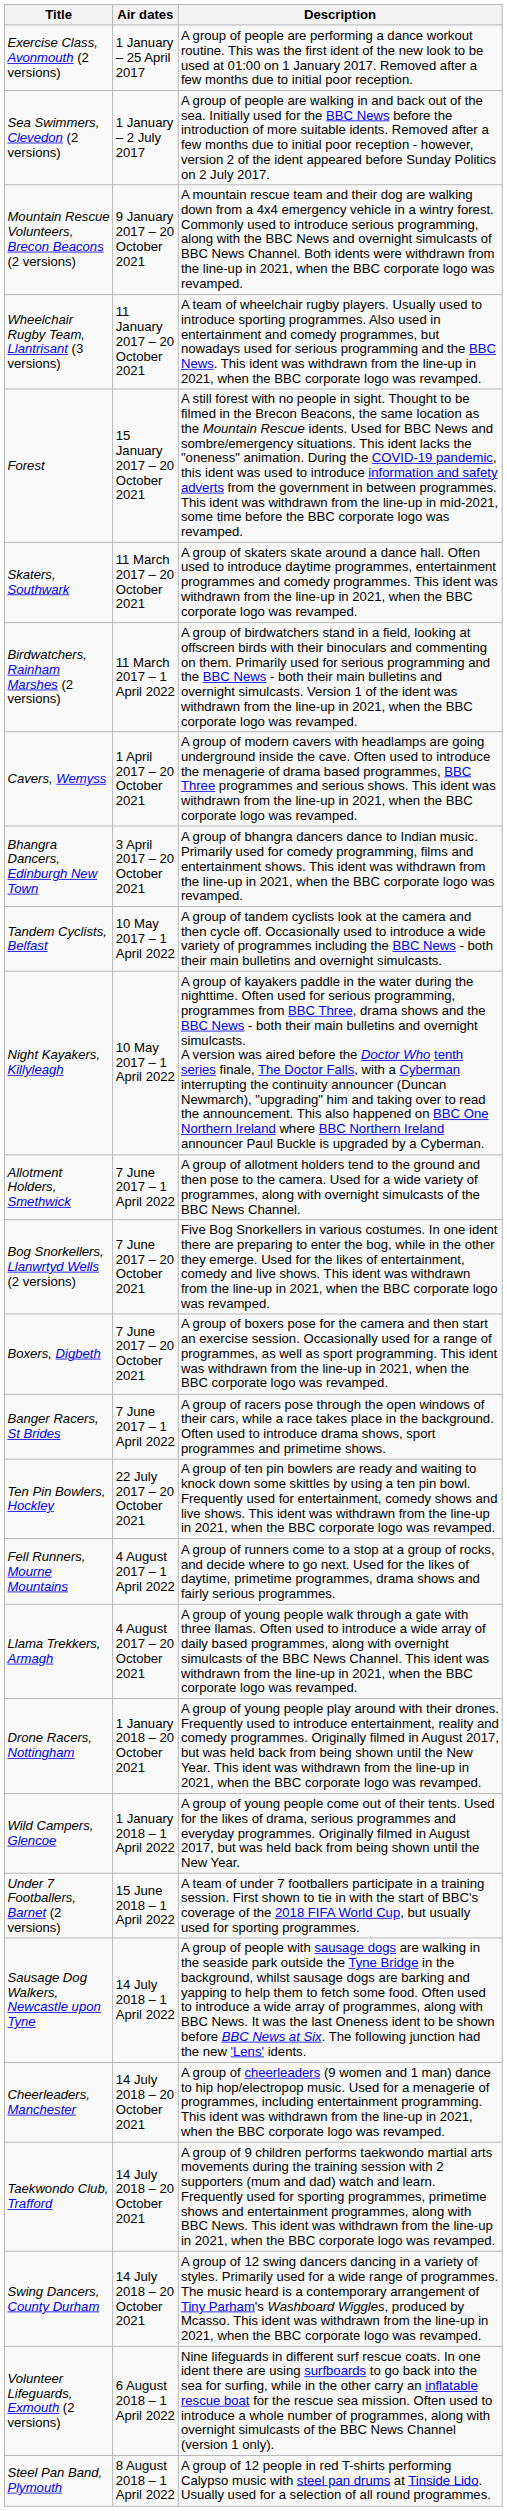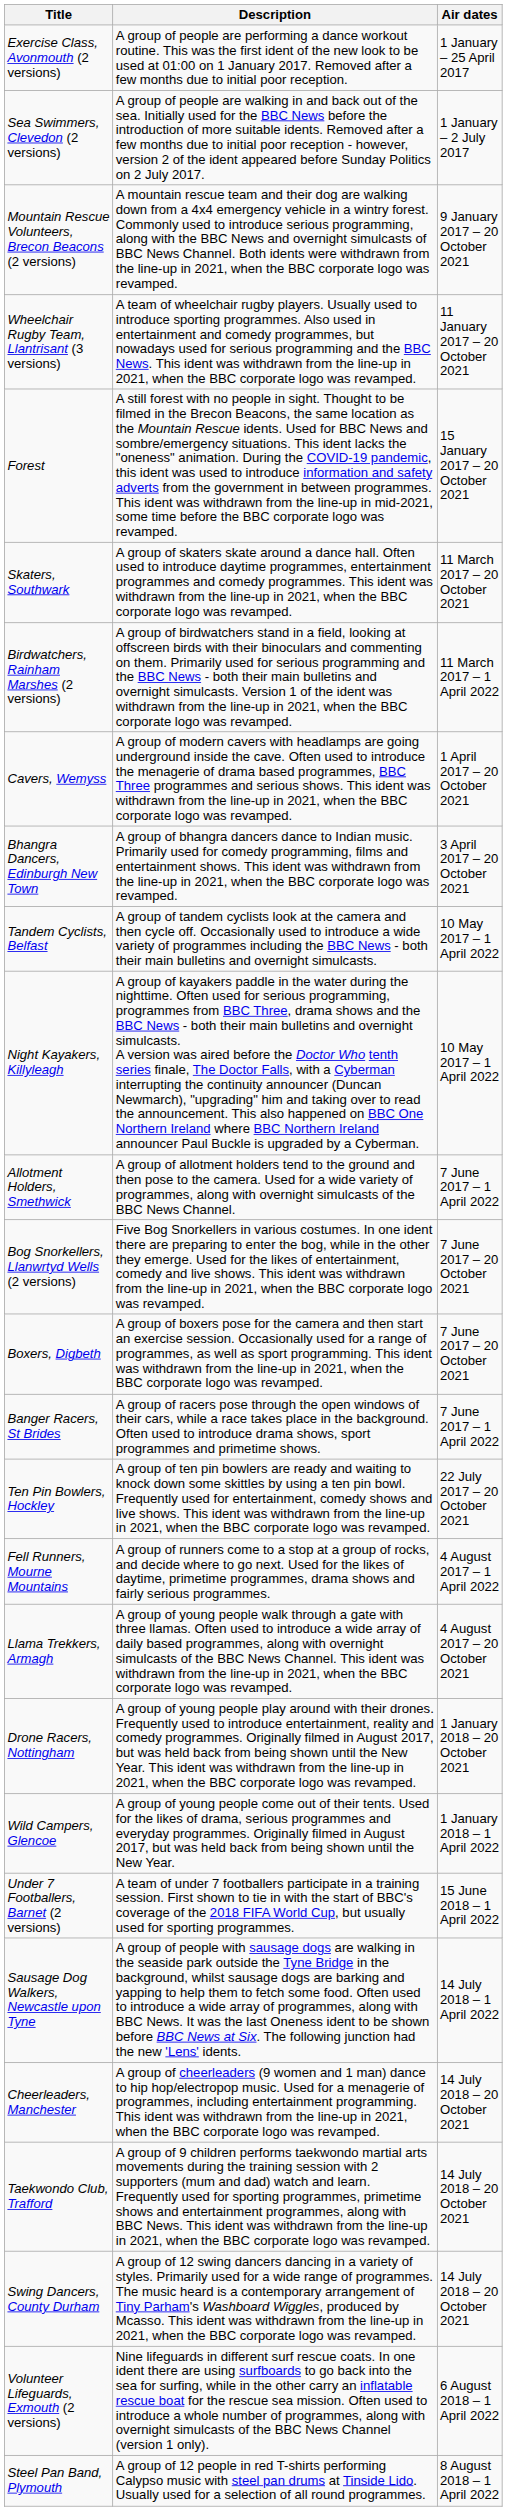 <table class="wikitable">
 <tr>
 <th>Title</th>
+<th>Description</th>
 <th>Air dates</th>
-<th>Description</th>
 </tr>
 <tr>
 <td><em>Exercise Class, <a href='#'>Avonmouth</a></em> (2 versions)</td>
+<td>A group of people are performing a dance workout routine. This was the first ident of the new look to be used at 01:00 on 1 January 2017. Removed after a few months due to initial poor reception.</td>
 <td>1 January – 25 April 2017</td>
-<td>A group of people are performing a dance workout routine. This was the first ident of the new look to be used at 01:00 on 1 January 2017. Removed after a few months due to initial poor reception.</td>
 </tr>
 <tr>
 <td><em>Sea Swimmers, <a href='#'>Clevedon</a></em> (2 versions)</td>
+<td>A group of people are walking in and back out of the sea. Initially used for the <a href='#'>BBC News</a> before the introduction of more suitable idents. Removed after a few months due to initial poor reception - however, version 2 of the ident appeared before Sunday Politics on 2 July 2017.</td>
 <td>1 January – 2 July 2017</td>
-<td>A group of people are walking in and back out of the sea. Initially used for the <a href='#'>BBC News</a> before the introduction of more suitable idents. Removed after a few months due to initial poor reception - however, version 2 of the ident appeared before Sunday Politics on 2 July 2017.</td>
 </tr>
 <tr>
 <td><em>Mountain Rescue Volunteers, <a href='#'>Brecon Beacons</a></em> (2 versions)</td>
+<td>A mountain rescue team and their dog are walking down from a 4x4 emergency vehicle in a wintry forest. Commonly used to introduce serious programming, along with the BBC News and overnight simulcasts of BBC News Channel. Both idents were withdrawn from the line-up in 2021, when the BBC corporate logo was revamped.</td>
 <td>9 January 2017 – 20 October 2021</td>
-<td>A mountain rescue team and their dog are walking down from a 4x4 emergency vehicle in a wintry forest. Commonly used to introduce serious programming, along with the BBC News and overnight simulcasts of BBC News Channel. Both idents were withdrawn from the line-up in 2021, when the BBC corporate logo was revamped.</td>
 </tr>
 <tr>
 <td><em>Wheelchair Rugby Team, <a href='#'>Llantrisant</a></em> (3 versions)</td>
+<td>A team of wheelchair rugby players. Usually used to introduce sporting programmes. Also used in entertainment and comedy programmes, but nowadays used for serious programming and the <a href='#'>BBC News</a>. This ident was withdrawn from the line-up in 2021, when the BBC corporate logo was revamped.</td>
 <td>11 January 2017 – 20 October 2021</td>
-<td>A team of wheelchair rugby players. Usually used to introduce sporting programmes. Also used in entertainment and comedy programmes, but nowadays used for serious programming and the <a href='#'>BBC News</a>. This ident was withdrawn from the line-up in 2021, when the BBC corporate logo was revamped.</td>
 </tr>
 <tr>
 <td><em>Forest</em></td>
+<td>A still forest with no people in sight. Thought to be filmed in the Brecon Beacons, the same location as the <em>Mountain Rescue</em> idents. Used for BBC News and sombre/emergency situations. This ident lacks the "oneness" animation. During the <a href='#'>COVID-19 pandemic</a>, this ident was used to introduce <a href='#'>information and safety adverts</a> from the government in between programmes. This ident was withdrawn from the line-up in mid-2021, some time before the BBC corporate logo was revamped.</td>
 <td>15 January 2017 – 20 October 2021</td>
-<td>A still forest with no people in sight. Thought to be filmed in the Brecon Beacons, the same location as the <em>Mountain Rescue</em> idents. Used for BBC News and sombre/emergency situations. This ident lacks the "oneness" animation. During the <a href='#'>COVID-19 pandemic</a>, this ident was used to introduce <a href='#'>information and safety adverts</a> from the government in between programmes. This ident was withdrawn from the line-up in mid-2021, some time before the BBC corporate logo was revamped.</td>
 </tr>
 <tr>
 <td><em>Skaters, <a href='#'>Southwark</a></em></td>
+<td>A group of skaters skate around a dance hall. Often used to introduce daytime programmes, entertainment programmes and comedy programmes. This ident was withdrawn from the line-up in 2021, when the BBC corporate logo was revamped.</td>
 <td>11 March 2017 – 20 October 2021</td>
-<td>A group of skaters skate around a dance hall. Often used to introduce daytime programmes, entertainment programmes and comedy programmes. This ident was withdrawn from the line-up in 2021, when the BBC corporate logo was revamped.</td>
 </tr>
 <tr>
 <td><em>Birdwatchers, <a href='#'>Rainham Marshes</a></em> (2 versions)</td>
+<td>A group of birdwatchers stand in a field, looking at offscreen birds with their binoculars and commenting on them. Primarily used for serious programming and the <a href='#'>BBC News</a> - both their main bulletins and overnight simulcasts. Version 1 of the ident was withdrawn from the line-up in 2021, when the BBC corporate logo was revamped.</td>
 <td>11 March 2017 – 1 April 2022</td>
-<td>A group of birdwatchers stand in a field, looking at offscreen birds with their binoculars and commenting on them. Primarily used for serious programming and the <a href='#'>BBC News</a> - both their main bulletins and overnight simulcasts. Version 1 of the ident was withdrawn from the line-up in 2021, when the BBC corporate logo was revamped.</td>
 </tr>
 <tr>
 <td><em>Cavers, <a href='#'>Wemyss</a></em></td>
+<td>A group of modern cavers with headlamps are going underground inside the cave. Often used to introduce the menagerie of drama based programmes, <a href='#'>BBC Three</a> programmes and serious shows. This ident was withdrawn from the line-up in 2021, when the BBC corporate logo was revamped.</td>
 <td>1 April 2017 – 20 October 2021</td>
-<td>A group of modern cavers with headlamps are going underground inside the cave. Often used to introduce the menagerie of drama based programmes, <a href='#'>BBC Three</a> programmes and serious shows. This ident was withdrawn from the line-up in 2021, when the BBC corporate logo was revamped.</td>
 </tr>
 <tr>
 <td><em>Bhangra Dancers, <a href='#'>Edinburgh New Town</a></em></td>
+<td>A group of bhangra dancers dance to Indian music. Primarily used for comedy programming, films and entertainment shows. This ident was withdrawn from the line-up in 2021, when the BBC corporate logo was revamped.</td>
 <td>3 April 2017 – 20 October 2021</td>
-<td>A group of bhangra dancers dance to Indian music. Primarily used for comedy programming, films and entertainment shows. This ident was withdrawn from the line-up in 2021, when the BBC corporate logo was revamped.</td>
 </tr>
 <tr>
 <td><em>Tandem Cyclists, <a href='#'>Belfast</a></em></td>
+<td>A group of tandem cyclists look at the camera and then cycle off. Occasionally used to introduce a wide variety of programmes including the <a href='#'>BBC News</a> - both their main bulletins and overnight simulcasts.</td>
 <td>10 May 2017 – 1 April 2022</td>
-<td>A group of tandem cyclists look at the camera and then cycle off. Occasionally used to introduce a wide variety of programmes including the <a href='#'>BBC News</a> - both their main bulletins and overnight simulcasts.</td>
 </tr>
 <tr>
 <td><em>Night Kayakers, <a href='#'>Killyleagh</a></em></td>
+<td>A group of kayakers paddle in the water during the nighttime. Often used for serious programming, programmes from <a href='#'>BBC Three</a>, drama shows and the <a href='#'>BBC News</a> - both their main bulletins and overnight simulcasts.<br>A version was aired before the <em><a href='#'>Doctor Who</a></em> <a href='#'>tenth series</a> finale,  <a href='#'>The Doctor Falls</a>, with a <a href='#'>Cyberman</a> interrupting the continuity announcer (Duncan Newmarch), "upgrading" him and taking over to read the announcement. This also happened on <a href='#'>BBC One Northern Ireland</a> where <a href='#'>BBC Northern Ireland</a> announcer Paul Buckle is upgraded by a Cyberman.</td>
 <td>10 May 2017 – 1 April 2022</td>
-<td>A group of kayakers paddle in the water during the nighttime. Often used for serious programming, programmes from <a href='#'>BBC Three</a>, drama shows and the <a href='#'>BBC News</a> - both their main bulletins and overnight simulcasts.<br>A version was aired before the <em><a href='#'>Doctor Who</a></em> <a href='#'>tenth series</a> finale,  <a href='#'>The Doctor Falls</a>, with a <a href='#'>Cyberman</a> interrupting the continuity announcer (Duncan Newmarch), "upgrading" him and taking over to read the announcement. This also happened on <a href='#'>BBC One Northern Ireland</a> where <a href='#'>BBC Northern Ireland</a> announcer Paul Buckle is upgraded by a Cyberman.</td>
 </tr>
 <tr>
 <td><em>Allotment Holders, <a href='#'>Smethwick</a></em></td>
+<td>A group of allotment holders tend to the ground and then pose to the camera. Used for a wide variety of programmes, along with overnight simulcasts of the BBC News Channel.</td>
 <td>7 June 2017 – 1 April 2022</td>
-<td>A group of allotment holders tend to the ground and then pose to the camera. Used for a wide variety of programmes, along with overnight simulcasts of the BBC News Channel.</td>
 </tr>
 <tr>
 <td><em>Bog Snorkellers, <a href='#'>Llanwrtyd Wells</a></em> (2 versions)</td>
+<td>Five Bog Snorkellers in various costumes. In one ident there are preparing to enter the bog, while in the other they emerge. Used for the likes of entertainment, comedy and live shows. This ident was withdrawn from the line-up in 2021, when the BBC corporate logo was revamped.</td>
 <td>7 June 2017 – 20 October 2021</td>
-<td>Five Bog Snorkellers in various costumes. In one ident there are preparing to enter the bog, while in the other they emerge. Used for the likes of entertainment, comedy and live shows. This ident was withdrawn from the line-up in 2021, when the BBC corporate logo was revamped.</td>
 </tr>
 <tr>
 <td><em>Boxers, <a href='#'>Digbeth</a></em></td>
+<td>A group of boxers pose for the camera and then start an exercise session. Occasionally used for a range of programmes, as well as sport programming. This ident was withdrawn from the line-up in 2021, when the BBC corporate logo was revamped.</td>
 <td>7 June 2017 – 20 October 2021</td>
-<td>A group of boxers pose for the camera and then start an exercise session. Occasionally used for a range of programmes, as well as sport programming. This ident was withdrawn from the line-up in 2021, when the BBC corporate logo was revamped.</td>
 </tr>
 <tr>
 <td><em>Banger Racers, <a href='#'>St Brides</a></em></td>
+<td>A group of racers pose through the open windows of their cars, while a race takes place in the background. Often used to introduce drama shows, sport programmes and primetime shows.</td>
 <td>7 June 2017 – 1 April 2022</td>
-<td>A group of racers pose through the open windows of their cars, while a race takes place in the background. Often used to introduce drama shows, sport programmes and primetime shows.</td>
 </tr>
 <tr>
 <td><em>Ten Pin Bowlers, <a href='#'>Hockley</a></em></td>
+<td>A group of ten pin bowlers are ready and waiting to knock down some skittles by using a ten pin bowl. Frequently used for entertainment, comedy shows and live shows. This ident was withdrawn from the line-up in 2021, when the BBC corporate logo was revamped.</td>
 <td>22 July 2017 – 20 October 2021</td>
-<td>A group of ten pin bowlers are ready and waiting to knock down some skittles by using a ten pin bowl. Frequently used for entertainment, comedy shows and live shows. This ident was withdrawn from the line-up in 2021, when the BBC corporate logo was revamped.</td>
 </tr>
 <tr>
 <td><em>Fell Runners, <a href='#'>Mourne Mountains</a></em></td>
+<td>A group of runners come to a stop at a group of rocks, and decide where to go next. Used for the likes of daytime, primetime programmes, drama shows and fairly serious programmes.</td>
 <td>4 August 2017 – 1 April 2022</td>
-<td>A group of runners come to a stop at a group of rocks, and decide where to go next. Used for the likes of daytime, primetime programmes, drama shows and fairly serious programmes.</td>
 </tr>
 <tr>
 <td><em>Llama Trekkers, <a href='#'>Armagh</a></em></td>
+<td>A group of young people walk through a gate with three llamas. Often used to introduce a wide array of daily based programmes, along with overnight simulcasts of the BBC News Channel. This ident was withdrawn from the line-up in 2021, when the BBC corporate logo was revamped.</td>
 <td>4 August 2017 – 20 October 2021</td>
-<td>A group of young people walk through a gate with three llamas. Often used to introduce a wide array of daily based programmes, along with overnight simulcasts of the BBC News Channel. This ident was withdrawn from the line-up in 2021, when the BBC corporate logo was revamped.</td>
 </tr>
 <tr>
 <td><em>Drone Racers, <a href='#'>Nottingham</a></em></td>
+<td>A group of young people play around with their drones. Frequently used to introduce entertainment, reality and comedy programmes. Originally filmed in August 2017, but was held back from being shown until the New Year. This ident was withdrawn from the line-up in 2021, when the BBC corporate logo was revamped.</td>
 <td>1 January 2018 – 20 October 2021</td>
-<td>A group of young people play around with their drones. Frequently used to introduce entertainment, reality and comedy programmes. Originally filmed in August 2017, but was held back from being shown until the New Year. This ident was withdrawn from the line-up in 2021, when the BBC corporate logo was revamped.</td>
 </tr>
 <tr>
 <td><em>Wild Campers, <a href='#'>Glencoe</a></em></td>
+<td>A group of young people come out of their tents. Used for the likes of drama, serious programmes and everyday programmes. Originally filmed in August 2017, but was held back from being shown until the New Year. </td>
 <td>1 January 2018 – 1 April 2022</td>
-<td>A group of young people come out of their tents. Used for the likes of drama, serious programmes and everyday programmes. Originally filmed in August 2017, but was held back from being shown until the New Year. </td>
 </tr>
 <tr>
 <td><em>Under 7 Footballers, <a href='#'>Barnet</a></em> (2 versions)</td>
+<td>A team of under 7 footballers participate in a training session. First shown to tie in with the start of BBC's coverage of the <a href='#'>2018 FIFA World Cup</a>, but usually used for sporting programmes.</td>
 <td>15 June 2018 – 1 April 2022</td>
-<td>A team of under 7 footballers participate in a training session. First shown to tie in with the start of BBC's coverage of the <a href='#'>2018 FIFA World Cup</a>, but usually used for sporting programmes.</td>
 </tr>
 <tr>
 <td><em>Sausage Dog Walkers, <a href='#'>Newcastle upon Tyne</a></em></td>
+<td>A group of people with <a href='#'>sausage dogs</a> are walking in the seaside park outside the <a href='#'>Tyne Bridge</a> in the background, whilst sausage dogs are barking and yapping to help them to fetch some food. Often used to introduce a wide array of programmes, along with BBC News. It was the last Oneness ident to be shown before <em><a href='#'>BBC News at Six</a></em>. The following junction had the new <a href='#'>'Lens'</a> idents.</td>
 <td>14 July 2018 – 1 April 2022</td>
-<td>A group of people with <a href='#'>sausage dogs</a> are walking in the seaside park outside the <a href='#'>Tyne Bridge</a> in the background, whilst sausage dogs are barking and yapping to help them to fetch some food. Often used to introduce a wide array of programmes, along with BBC News. It was the last Oneness ident to be shown before <em><a href='#'>BBC News at Six</a></em>. The following junction had the new <a href='#'>'Lens'</a> idents.</td>
 </tr>
 <tr>
 <td><em>Cheerleaders, <a href='#'>Manchester</a></em></td>
+<td>A group of <a href='#'>cheerleaders</a> (9 women and 1 man) dance to hip hop/electropop music. Used for a menagerie of programmes, including entertainment programming. This ident was withdrawn from the line-up in 2021, when the BBC corporate logo was revamped.</td>
 <td>14 July 2018 – 20 October 2021</td>
-<td>A group of <a href='#'>cheerleaders</a> (9 women and 1 man) dance to hip hop/electropop music. Used for a menagerie of programmes, including entertainment programming. This ident was withdrawn from the line-up in 2021, when the BBC corporate logo was revamped.</td>
 </tr>
 <tr>
 <td><em>Taekwondo Club, <a href='#'>Trafford</a></em></td>
+<td>A group of 9 children performs taekwondo martial arts movements during the training session with 2 supporters (mum and dad) watch and learn. Frequently used for sporting programmes, primetime shows and entertainment programmes, along with BBC News. This ident was withdrawn from the line-up in 2021, when the BBC corporate logo was revamped.</td>
 <td>14 July 2018 – 20 October 2021</td>
-<td>A group of 9 children performs taekwondo martial arts movements during the training session with 2 supporters (mum and dad) watch and learn. Frequently used for sporting programmes, primetime shows and entertainment programmes, along with BBC News. This ident was withdrawn from the line-up in 2021, when the BBC corporate logo was revamped.</td>
 </tr>
 <tr>
 <td><em>Swing Dancers, <a href='#'>County Durham</a></em></td>
+<td>A group of 12 swing dancers dancing in a variety of styles. Primarily used for a wide range of programmes. The music heard is a contemporary arrangement of <a href='#'>Tiny Parham</a>'s <em>Washboard Wiggles</em>, produced by Mcasso. This ident was withdrawn from the line-up in 2021, when the BBC corporate logo was revamped.</td>
 <td>14 July 2018 – 20 October 2021</td>
-<td>A group of 12 swing dancers dancing in a variety of styles. Primarily used for a wide range of programmes. The music heard is a contemporary arrangement of <a href='#'>Tiny Parham</a>'s <em>Washboard Wiggles</em>, produced by Mcasso. This ident was withdrawn from the line-up in 2021, when the BBC corporate logo was revamped.</td>
 </tr>
 <tr>
 <td><em>Volunteer Lifeguards, <a href='#'>Exmouth</a></em> (2 versions)</td>
+<td>Nine lifeguards in different surf rescue coats. In one ident there are using <a href='#'>surfboards</a> to go back into the sea for surfing, while in the other carry an <a href='#'>inflatable rescue boat</a> for the rescue sea mission. Often used to introduce a whole number of programmes, along with overnight simulcasts of the BBC News Channel (version 1 only).</td>
 <td>6 August 2018 – 1 April 2022</td>
-<td>Nine lifeguards in different surf rescue coats. In one ident there are using <a href='#'>surfboards</a> to go back into the sea for surfing, while in the other carry an <a href='#'>inflatable rescue boat</a> for the rescue sea mission. Often used to introduce a whole number of programmes, along with overnight simulcasts of the BBC News Channel (version 1 only).</td>
 </tr>
 <tr>
 <td><em>Steel Pan Band, <a href='#'>Plymouth</a></em></td>
+<td>A group of 12 people in red T-shirts performing Calypso music with <a href='#'>steel pan drums</a> at <a href='#'>Tinside Lido</a>. Usually used for a selection of all round programmes.</td>
 <td>8 August 2018 – 1 April 2022</td>
-<td>A group of 12 people in red T-shirts performing Calypso music with <a href='#'>steel pan drums</a> at <a href='#'>Tinside Lido</a>. Usually used for a selection of all round programmes.</td>
 </tr>
 </table>
